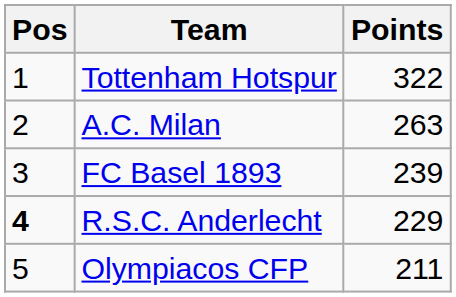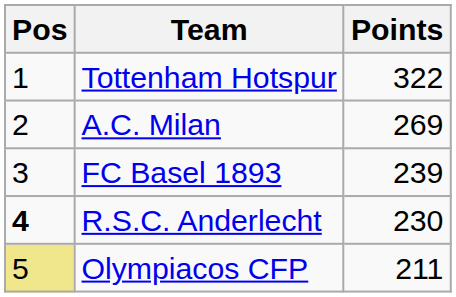 <table class="wikitable" style="font-size: 95%;">
 <tr>
 <th>Pos</th>
 <th>Team</th>
 <th>Points</th>
 </tr>
 <tr>
 <td>1</td>
 <td> <a href='#'>Tottenham Hotspur</a></td>
 <td align="right">322</td>
 </tr>
 <tr>
 <td>2</td>
 <td> <a href='#'>A.C. Milan</a></td>
-<td align="right">263</td>
+<td align="right">269</td>
 </tr>
 <tr>
 <td>3</td>
 <td> <a href='#'>FC Basel 1893</a></td>
 <td align="right">239</td>
 </tr>
 <tr>
 <td><strong>4</strong></td>
 <td> <a href='#'>R.S.C. Anderlecht</a></td>
-<td align="right">229</td>
+<td align="right">230</td>
 </tr>
 <tr>
-<td>5</td>
+<td style="background: khaki;">5</td>
 <td> <a href='#'>Olympiacos CFP</a></td>
 <td align="right">211</td>
 </tr>
 </table>
